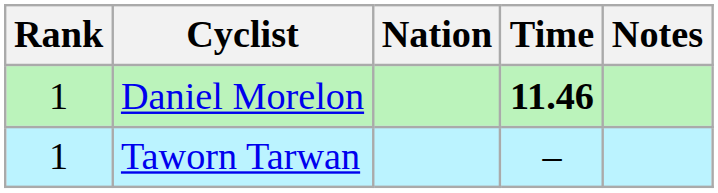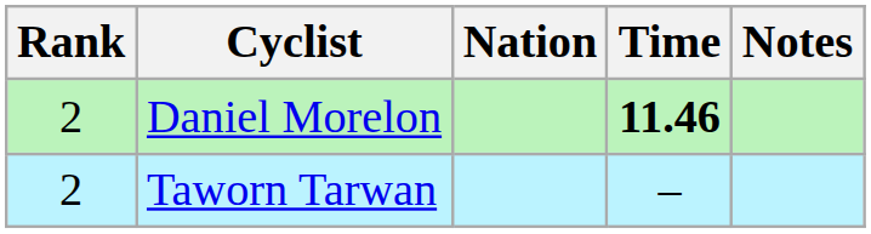 <table class="wikitable sortable" style="text-align:center">
 <tr>
 <th>Rank</th>
 <th>Cyclist</th>
 <th>Nation</th>
 <th>Time</th>
 <th>Notes</th>
 </tr>
 <tr bgcolor=bbf3bb>
-<td>1</td>
+<td>2</td>
 <td align=left data-sort-value="Morelon, Daniel"><a href='#'>Daniel Morelon</a></td>
 <td align=left></td>
 <td><strong>11.46</strong></td>
 <td></td>
 </tr>
 <tr bgcolor=bbf3ff>
-<td>1</td>
+<td>2</td>
 <td align=left data-sort-value="Tarwan, Taworn"><a href='#'>Taworn Tarwan</a></td>
 <td align=left></td>
 <td>–</td>
 <td></td>
 </tr>
 </table>
